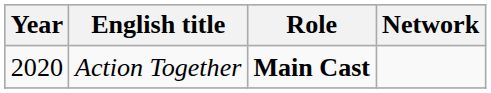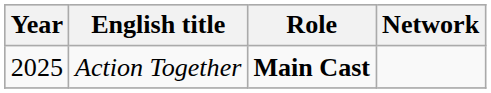 <table class="wikitable sortable">
 <tr>
 <th>Year</th>
 <th>English title</th>
 <th>Role</th>
 <th>Network</th>
 </tr>
 <tr>
-<td>2020</td>
+<td>2025</td>
 <td><em>Action Together</em></td>
 <td><strong>Main Cast</strong></td>
 <td></td>
 </tr>
 </table>
